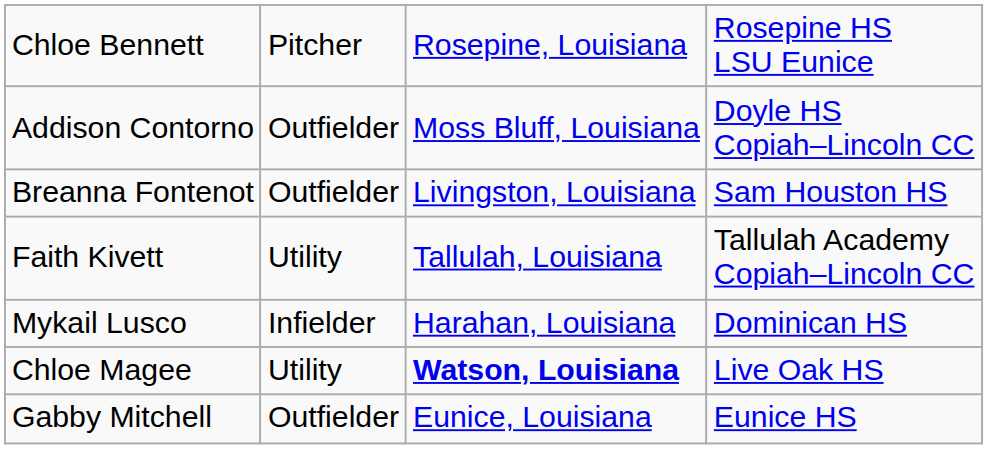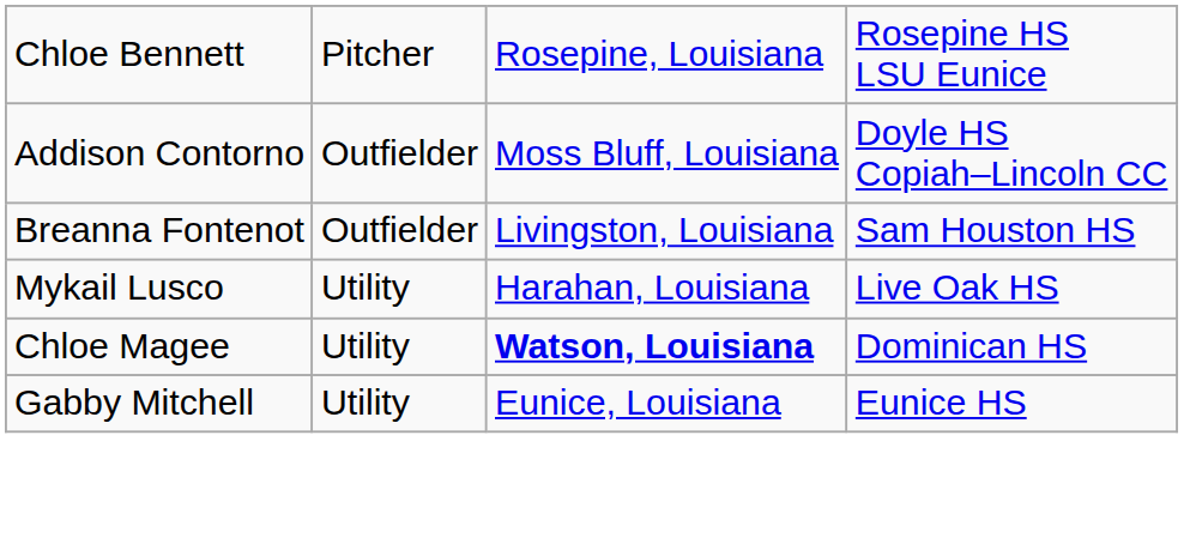 <table class="wikitable">
 <tr>
 <td>Chloe Bennett</td>
 <td>Pitcher</td>
 <td><a href='#'>Rosepine, Louisiana</a></td>
 <td><a href='#'>Rosepine HS</a><br><a href='#'>LSU Eunice</a></td>
 </tr>
 <tr>
 <td>Addison Contorno</td>
 <td>Outfielder</td>
 <td><a href='#'>Moss Bluff, Louisiana</a></td>
 <td><a href='#'>Doyle HS</a><br><a href='#'>Copiah–Lincoln CC</a></td>
 </tr>
 <tr>
 <td>Breanna Fontenot</td>
 <td>Outfielder</td>
 <td><a href='#'>Livingston, Louisiana</a></td>
 <td><a href='#'>Sam Houston HS</a></td>
 </tr>
 <tr>
-<td>Faith Kivett</td>
+<td>Mykail Lusco</td>
 <td>Utility</td>
-<td><a href='#'>Tallulah, Louisiana</a></td>
-<td>Tallulah Academy<br><a href='#'>Copiah–Lincoln CC</a></td>
-</tr>
-<tr>
-<td>Mykail Lusco</td>
-<td>Infielder</td>
 <td><a href='#'>Harahan, Louisiana</a></td>
-<td><a href='#'>Dominican HS</a></td>
+<td><a href='#'>Live Oak HS</a></td>
 </tr>
 <tr>
 <td>Chloe Magee</td>
 <td>Utility</td>
 <td><strong><a href='#'>Watson, Louisiana</a></strong></td>
-<td><a href='#'>Live Oak HS</a></td>
+<td><a href='#'>Dominican HS</a></td>
 </tr>
 <tr>
 <td>Gabby Mitchell</td>
-<td>Outfielder</td>
+<td>Utility</td>
 <td><a href='#'>Eunice, Louisiana</a></td>
 <td><a href='#'>Eunice HS</a></td>
 </tr>
 </table>
